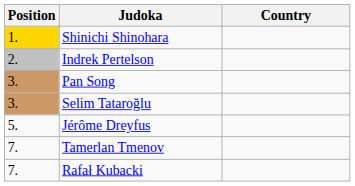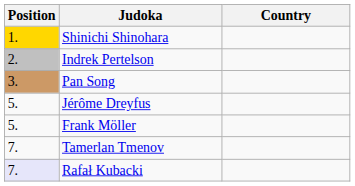 <table class=wikitable>
 <tr>
 <th>Position</th>
 <th width=180>Judoka</th>
 <th width=140>Country</th>
 </tr>
 <tr>
 <td bgcolor=gold>1.</td>
 <td><a href='#'>Shinichi Shinohara</a></td>
 <td></td>
 </tr>
 <tr>
 <td bgcolor=silver>2.</td>
 <td><a href='#'>Indrek Pertelson</a></td>
 <td></td>
 </tr>
 <tr>
 <td bgcolor=CC9966>3.</td>
 <td><a href='#'>Pan Song</a></td>
 <td></td>
 </tr>
 <tr>
-<td bgcolor=CC9966>3.</td>
-<td><a href='#'>Selim Tataroğlu</a></td>
+<td>5.</td>
+<td><a href='#'>Jérôme Dreyfus</a></td>
 <td></td>
 </tr>
 <tr>
 <td>5.</td>
-<td><a href='#'>Jérôme Dreyfus</a></td>
+<td><a href='#'>Frank Möller</a></td>
 <td></td>
 </tr>
 <tr>
 <td>7.</td>
 <td><a href='#'>Tamerlan Tmenov</a></td>
 <td></td>
 </tr>
 <tr>
-<td>7.</td>
+<td style="background: lavender;">7.</td>
 <td><a href='#'>Rafał Kubacki</a></td>
 <td></td>
 </tr>
 </table>
